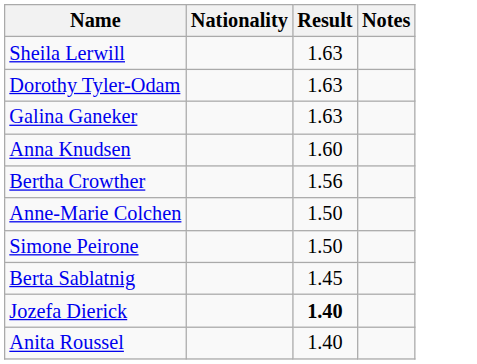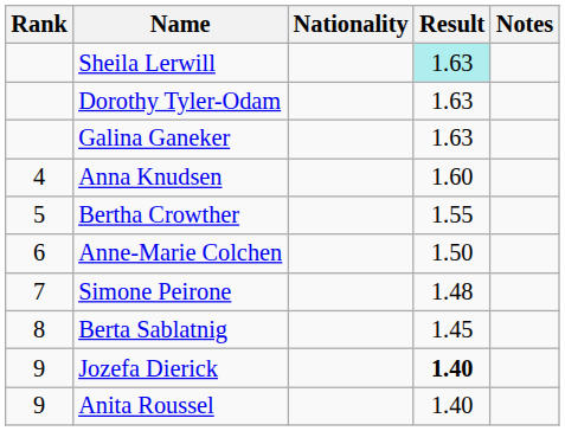 <table class="wikitable sortable" style="text-align:center">
 <tr>
+<th>Rank</th>
 <th>Name</th>
 <th>Nationality</th>
 <th>Result</th>
 <th>Notes</th>
 </tr>
 <tr>
+<td></td>
 <td align=left><a href='#'>Sheila Lerwill</a></td>
 <td align=left></td>
-<td>1.63</td>
+<td style="background: paleturquoise;">1.63</td>
 <td></td>
 </tr>
 <tr>
+<td></td>
 <td align=left><a href='#'>Dorothy Tyler-Odam</a></td>
 <td align=left></td>
 <td>1.63</td>
 <td></td>
 </tr>
 <tr>
+<td></td>
 <td align=left><a href='#'>Galina Ganeker</a></td>
 <td align=left></td>
 <td>1.63</td>
 <td></td>
 </tr>
 <tr>
+<td>4</td>
 <td align=left><a href='#'>Anna Knudsen</a></td>
 <td align=left></td>
 <td>1.60</td>
 <td></td>
 </tr>
 <tr>
+<td>5</td>
 <td align=left><a href='#'>Bertha Crowther</a></td>
 <td align=left></td>
-<td>1.56</td>
+<td>1.55</td>
 <td></td>
 </tr>
 <tr>
+<td>6</td>
 <td align=left><a href='#'>Anne-Marie Colchen</a></td>
 <td align=left></td>
 <td>1.50</td>
 <td></td>
 </tr>
 <tr>
+<td>7</td>
 <td align=left><a href='#'>Simone Peirone</a></td>
 <td align=left></td>
-<td>1.50</td>
+<td>1.48</td>
 <td></td>
 </tr>
 <tr>
+<td>8</td>
 <td align=left><a href='#'>Berta Sablatnig</a></td>
 <td align=left></td>
 <td>1.45</td>
 <td></td>
 </tr>
 <tr>
+<td>9</td>
 <td align=left><a href='#'>Jozefa Dierick</a></td>
 <td align=left></td>
 <td><strong>1.40</strong></td>
 <td></td>
 </tr>
 <tr>
+<td>9</td>
 <td align=left><a href='#'>Anita Roussel</a></td>
 <td align=left></td>
 <td>1.40</td>
 <td></td>
 </tr>
 </table>
